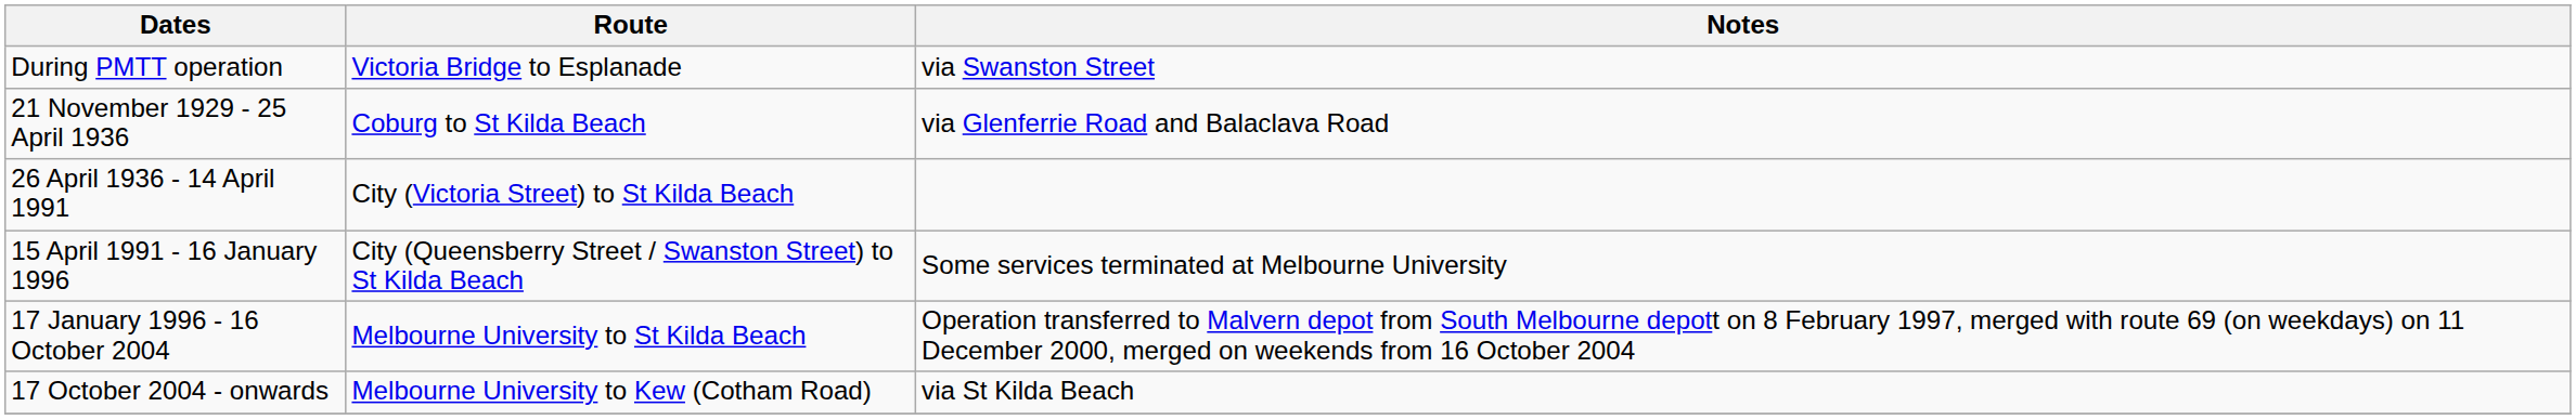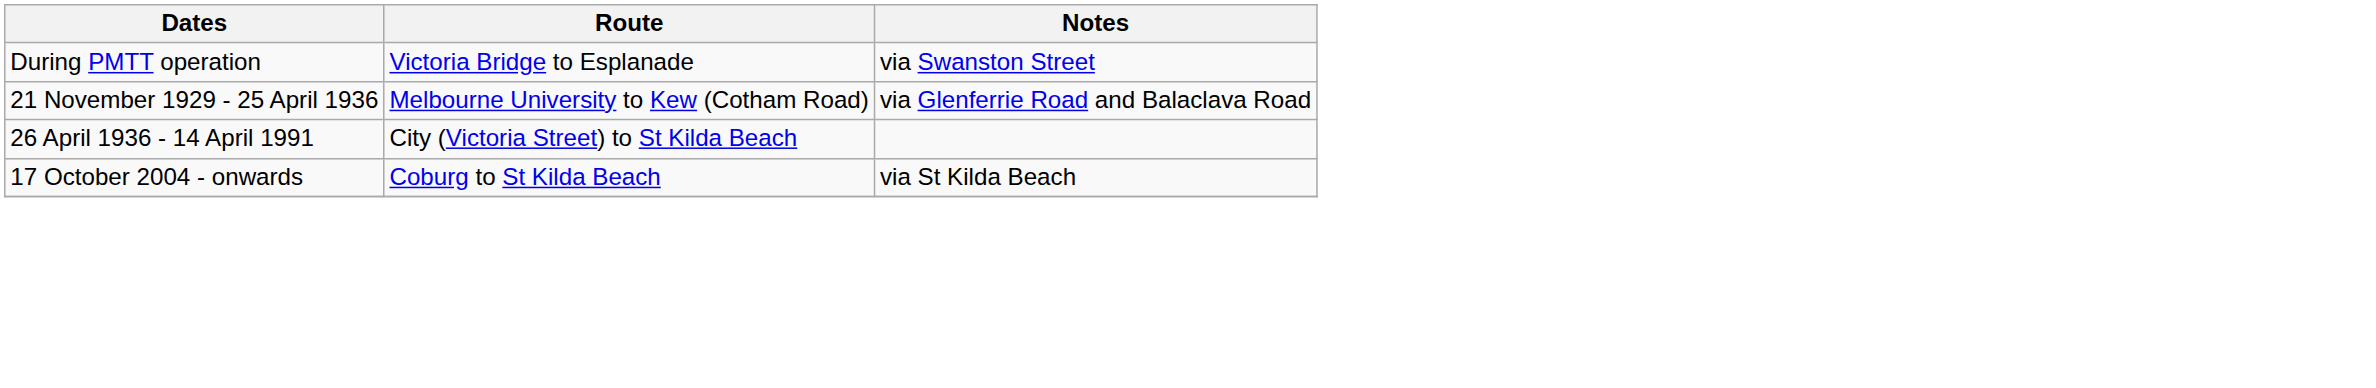 <table class="wikitable sortable">
 <tr>
 <th>Dates</th>
 <th>Route</th>
 <th>Notes</th>
 </tr>
 <tr>
 <td>During <a href='#'>PMTT</a> operation</td>
 <td><a href='#'>Victoria Bridge</a> to Esplanade</td>
 <td>via <a href='#'>Swanston Street</a></td>
 </tr>
 <tr>
 <td>21 November 1929 - 25 April 1936</td>
-<td><a href='#'>Coburg</a> to <a href='#'>St Kilda Beach</a></td>
+<td><a href='#'>Melbourne University</a> to <a href='#'>Kew</a> (Cotham Road)</td>
 <td>via <a href='#'>Glenferrie Road</a> and Balaclava Road</td>
 </tr>
 <tr>
 <td>26 April 1936 - 14 April 1991</td>
 <td>City (<a href='#'>Victoria Street</a>) to <a href='#'>St Kilda Beach</a></td>
 <td></td>
 </tr>
 <tr>
-<td>15 April 1991 - 16 January 1996</td>
-<td>City (Queensberry Street / <a href='#'>Swanston Street</a>) to <a href='#'>St Kilda Beach</a></td>
-<td>Some services terminated at Melbourne University</td>
-</tr>
-<tr>
-<td>17 January 1996 - 16 October 2004</td>
-<td><a href='#'>Melbourne University</a> to <a href='#'>St Kilda Beach</a></td>
-<td>Operation transferred to <a href='#'>Malvern depot</a> from <a href='#'>South Melbourne depot</a>t on 8 February 1997, merged with route 69 (on weekdays) on 11 December 2000, merged on weekends from 16 October 2004</td>
-</tr>
-<tr>
 <td>17 October 2004 - onwards</td>
-<td><a href='#'>Melbourne University</a> to <a href='#'>Kew</a> (Cotham Road)</td>
+<td><a href='#'>Coburg</a> to <a href='#'>St Kilda Beach</a></td>
 <td>via St Kilda Beach</td>
 </tr>
 <tr>
 </tr>
 </table>
